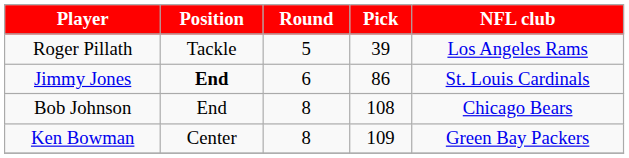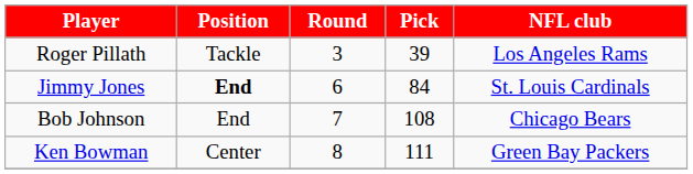 <table class="wikitable" width="60%">
 <tr align="center"  style="background:red;color:#FFFFFF;">
 <td><strong>Player</strong></td>
 <td><strong>Position</strong></td>
 <td><strong>Round</strong></td>
 <td><strong>Pick</strong></td>
 <td><strong>NFL club</strong></td>
 </tr>
 <tr align="center" bgcolor="">
 <td>Roger Pillath</td>
 <td>Tackle</td>
-<td>5</td>
+<td>3</td>
 <td>39</td>
 <td><a href='#'>Los Angeles Rams</a></td>
 </tr>
 <tr align="center" bgcolor="">
 <td><a href='#'>Jimmy Jones</a></td>
 <td><strong>End</strong></td>
 <td>6</td>
-<td>86</td>
+<td>84</td>
 <td><a href='#'>St. Louis Cardinals</a></td>
 </tr>
 <tr align="center" bgcolor="">
 <td>Bob Johnson</td>
 <td>End</td>
-<td>8</td>
+<td>7</td>
 <td>108</td>
 <td><a href='#'>Chicago Bears</a></td>
 </tr>
 <tr align="center" bgcolor="">
 <td><a href='#'>Ken Bowman</a></td>
 <td>Center</td>
 <td>8</td>
-<td>109</td>
+<td>111</td>
 <td><a href='#'>Green Bay Packers</a></td>
 </tr>
 <tr align="center" bgcolor="">
 </tr>
 </table>
